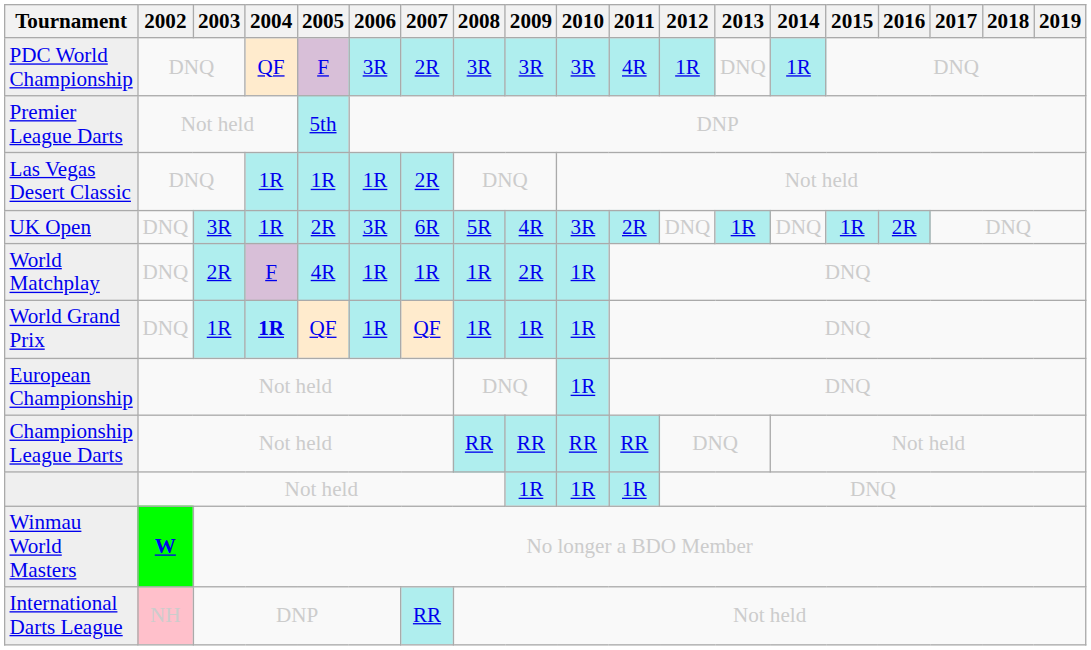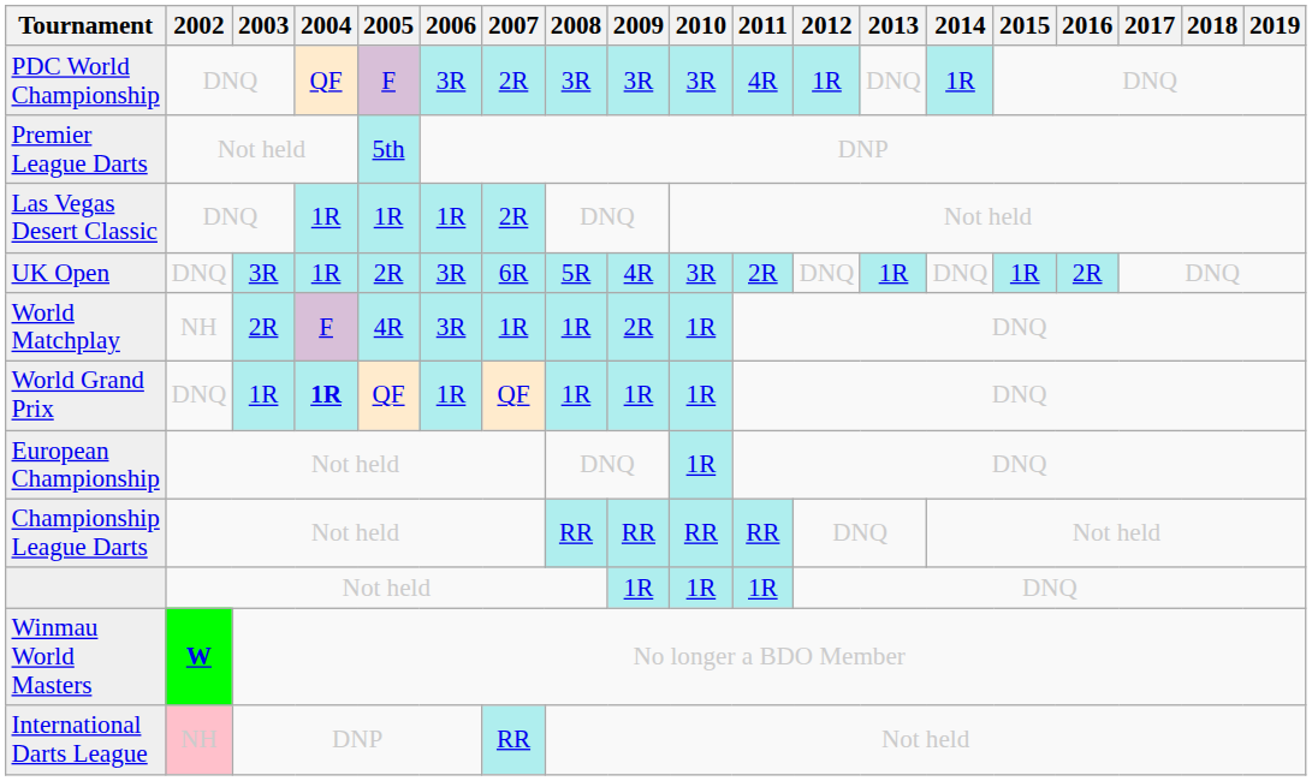 <table class="wikitable" style="width:60%; margin:0">
 <tr>
 <th>Tournament</th>
 <th>2002</th>
 <th>2003</th>
 <th>2004</th>
 <th>2005</th>
 <th>2006</th>
 <th>2007</th>
 <th>2008</th>
 <th>2009</th>
 <th>2010</th>
 <th>2011</th>
 <th>2012</th>
 <th>2013</th>
 <th>2014</th>
 <th>2015</th>
 <th>2016</th>
 <th>2017</th>
 <th>2018</th>
 <th>2019</th>
 </tr>
 <tr>
 <td style="background:#efefef;"><a href='#'>PDC World Championship</a></td>
 <td colspan="2" style="text-align:center; color:#ccc;">DNQ</td>
 <td style="text-align:center; background:#ffebcd;"><a href='#'>QF</a></td>
 <td style="text-align:center; background:thistle;"><a href='#'>F</a></td>
 <td style="text-align:center; background:#afeeee;"><a href='#'>3R</a></td>
 <td style="text-align:center; background:#afeeee;"><a href='#'>2R</a></td>
 <td style="text-align:center; background:#afeeee;"><a href='#'>3R</a></td>
 <td style="text-align:center; background:#afeeee;"><a href='#'>3R</a></td>
 <td style="text-align:center; background:#afeeee;"><a href='#'>3R</a></td>
 <td style="text-align:center; background:#afeeee;"><a href='#'>4R</a></td>
 <td style="text-align:center; background:#afeeee;"><a href='#'>1R</a></td>
 <td style="text-align:center; color:#ccc;">DNQ</td>
 <td style="text-align:center; background:#afeeee;"><a href='#'>1R</a></td>
 <td colspan="5" style="text-align:center; color:#ccc;">DNQ</td>
 </tr>
 <tr>
 <td style="background:#efefef;"><a href='#'>Premier League Darts</a></td>
 <td colspan="3" style="text-align:center; color:#ccc;">Not held</td>
 <td style="text-align:center; background:#afeeee;"><a href='#'>5th</a></td>
 <td colspan="14" style="text-align:center; color:#ccc;">DNP</td>
 </tr>
 <tr>
 <td style="background:#efefef;"><a href='#'>Las Vegas Desert Classic</a></td>
 <td colspan="2" style="text-align:center; color:#ccc;">DNQ</td>
 <td style="text-align:center; background:#afeeee;"><a href='#'>1R</a></td>
 <td style="text-align:center; background:#afeeee;"><a href='#'>1R</a></td>
 <td style="text-align:center; background:#afeeee;"><a href='#'>1R</a></td>
 <td style="text-align:center; background:#afeeee;"><a href='#'>2R</a></td>
 <td colspan="2" style="text-align:center; color:#ccc;">DNQ</td>
 <td colspan="11" style="text-align:center; color:#ccc;">Not held</td>
 </tr>
 <tr>
 <td style="background:#efefef;"><a href='#'>UK Open</a></td>
 <td style="text-align:center; color:#ccc;">DNQ</td>
 <td style="text-align:center; background:#afeeee;"><a href='#'>3R</a></td>
 <td style="text-align:center; background:#afeeee;"><a href='#'>1R</a></td>
 <td style="text-align:center; background:#afeeee;"><a href='#'>2R</a></td>
 <td style="text-align:center; background:#afeeee;"><a href='#'>3R</a></td>
 <td style="text-align:center; background:#afeeee;"><a href='#'>6R</a></td>
 <td style="text-align:center; background:#afeeee;"><a href='#'>5R</a></td>
 <td style="text-align:center; background:#afeeee;"><a href='#'>4R</a></td>
 <td style="text-align:center; background:#afeeee;"><a href='#'>3R</a></td>
 <td style="text-align:center; background:#afeeee;"><a href='#'>2R</a></td>
 <td style="text-align:center; color:#ccc;">DNQ</td>
 <td style="text-align:center; background:#afeeee;"><a href='#'>1R</a></td>
 <td style="text-align:center; color:#ccc;">DNQ</td>
 <td style="text-align:center; background:#afeeee;"><a href='#'>1R</a></td>
 <td style="text-align:center; background:#afeeee;"><a href='#'>2R</a></td>
 <td colspan="3" style="text-align:center; color:#ccc;">DNQ</td>
 </tr>
 <tr>
 <td style="background:#efefef;"><a href='#'>World Matchplay</a></td>
-<td style="text-align:center; color:#ccc;">DNQ</td>
+<td style="text-align:center; color:#ccc;">NH</td>
 <td style="text-align:center; background:#afeeee;"><a href='#'>2R</a></td>
 <td style="text-align:center; background:thistle;"><a href='#'>F</a></td>
 <td style="text-align:center; background:#afeeee;"><a href='#'>4R</a></td>
-<td style="text-align:center; background:#afeeee;"><a href='#'>1R</a></td>
+<td style="text-align:center; background:#afeeee;"><a href='#'>3R</a></td>
 <td style="text-align:center; background:#afeeee;"><a href='#'>1R</a></td>
 <td style="text-align:center; background:#afeeee;"><a href='#'>1R</a></td>
 <td style="text-align:center; background:#afeeee;"><a href='#'>2R</a></td>
 <td style="text-align:center; background:#afeeee;"><a href='#'>1R</a></td>
 <td colspan="9" style="text-align:center; color:#ccc;">DNQ</td>
 </tr>
 <tr>
 <td style="background:#efefef;"><a href='#'>World Grand Prix</a></td>
 <td style="text-align:center; color:#ccc;">DNQ</td>
 <td style="text-align:center; background:#afeeee;"><a href='#'>1R</a></td>
 <td style="text-align:center; background:#afeeee;"><strong><a href='#'>1R</a></strong></td>
 <td style="text-align:center; background:#ffebcd;"><a href='#'>QF</a></td>
 <td style="text-align:center; background:#afeeee;"><a href='#'>1R</a></td>
 <td style="text-align:center; background:#ffebcd;"><a href='#'>QF</a></td>
 <td style="text-align:center; background:#afeeee;"><a href='#'>1R</a></td>
 <td style="text-align:center; background:#afeeee;"><a href='#'>1R</a></td>
 <td style="text-align:center; background:#afeeee;"><a href='#'>1R</a></td>
 <td colspan="9" style="text-align:center; color:#ccc;">DNQ</td>
 </tr>
 <tr>
 <td style="background:#efefef;"><a href='#'>European Championship</a></td>
 <td colspan="6" style="text-align:center; color:#ccc;">Not held</td>
 <td colspan="2" style="text-align:center; color:#ccc;">DNQ</td>
 <td style="text-align:center; background:#afeeee;"><a href='#'>1R</a></td>
 <td colspan="9" style="text-align:center; color:#ccc;">DNQ</td>
 </tr>
 <tr>
 <td style="background:#efefef;"><a href='#'>Championship League Darts</a></td>
 <td colspan="6" style="text-align:center; color:#ccc;">Not held</td>
 <td style="text-align:center; background:#afeeee;"><a href='#'>RR</a></td>
 <td style="text-align:center; background:#afeeee;"><a href='#'>RR</a></td>
 <td style="text-align:center; background:#afeeee;"><a href='#'>RR</a></td>
 <td style="text-align:center; background:#afeeee;"><a href='#'>RR</a></td>
 <td colspan="2" style="text-align:center; color:#ccc;">DNQ</td>
 <td colspan="7" style="text-align:center; color:#ccc;">Not held</td>
 </tr>
 <tr>
 <td style="background:#efefef;"></td>
 <td colspan="7" style="text-align:center; color:#ccc;">Not held</td>
 <td style="text-align:center; background:#afeeee;"><a href='#'>1R</a></td>
 <td style="text-align:center; background:#afeeee;"><a href='#'>1R</a></td>
 <td style="text-align:center; background:#afeeee;"><a href='#'>1R</a></td>
 <td colspan="8" style="text-align:center; color:#ccc;">DNQ</td>
 </tr>
 <tr>
 <td style="background:#efefef;"><a href='#'>Winmau World Masters</a></td>
 <td style="text-align:center; background:lime;"><strong><a href='#'>W</a></strong></td>
 <td colspan="17" style="text-align:center; color:#ccc;">No longer a BDO Member</td>
 </tr>
 <tr>
 <td style="background:#efefef;"><a href='#'>International Darts League</a></td>
 <td style="background: pink; text-align:center; color:#ccc;">NH</td>
 <td colspan="4" style="text-align:center; color:#ccc;">DNP</td>
 <td style="text-align:center; background:#afeeee;"><a href='#'>RR</a></td>
 <td colspan="12" style="text-align:center; color:#ccc;">Not held</td>
 </tr>
 </table>
